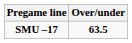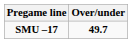 <table class="wikitable" style="margin-right: auto; margin-right: auto; border: none;">
 <tr align="center">
 <th style=>Pregame line</th>
 <th style=>Over/under</th>
 </tr>
 <tr align="center">
 <td><strong>SMU –17</strong></td>
-<td><strong>63.5</strong></td>
+<td><strong>49.7</strong></td>
 </tr>
 </table>
